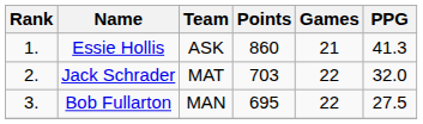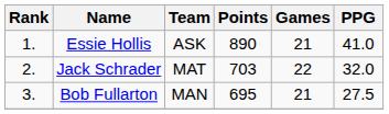 <table class="wikitable" style="text-align: center;">
 <tr>
 <th>Rank</th>
 <th>Name</th>
 <th>Team</th>
 <th>Points</th>
 <th>Games</th>
 <th width=40>PPG</th>
 </tr>
 <tr>
 <td>1.</td>
 <td><a href='#'>Essie Hollis</a></td>
 <td>ASK</td>
-<td>860</td>
+<td>890</td>
 <td>21</td>
-<td>41.3</td>
+<td>41.0</td>
 </tr>
 <tr>
 <td>2.</td>
 <td><a href='#'>Jack Schrader</a></td>
 <td>MAT</td>
 <td>703</td>
 <td>22</td>
 <td>32.0</td>
 </tr>
 <tr>
 <td>3.</td>
 <td><a href='#'>Bob Fullarton</a></td>
 <td>MAN</td>
 <td>695</td>
-<td>22</td>
+<td>21</td>
 <td>27.5</td>
 </tr>
 <tr>
 </tr>
 </table>
